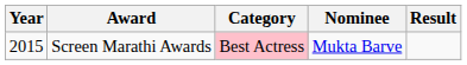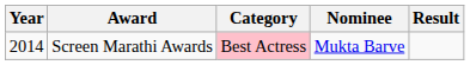 <table class="wikitable plainrowheaders sortable">
 <tr>
 <th scope="col">Year</th>
 <th scope="col">Award</th>
 <th scope="col">Category</th>
 <th scope="col">Nominee</th>
 <th scope="col">Result</th>
 </tr>
 <tr>
-<td>2015</td>
+<td>2014</td>
 <td>Screen Marathi Awards</td>
 <td style="background: pink;">Best Actress</td>
 <td><a href='#'>Mukta Barve</a></td>
 <td></td>
 </tr>
 </table>
